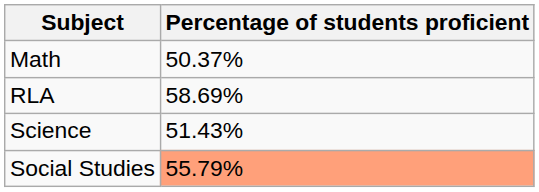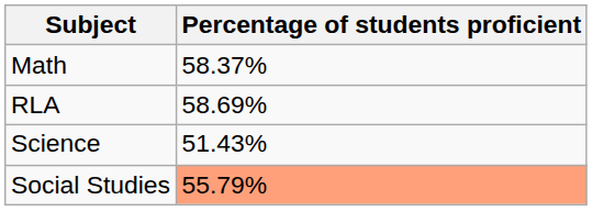 <table class="wikitable">
 <tr>
 <th>Subject</th>
 <th>Percentage of students proficient</th>
 </tr>
 <tr valign="top">
 <td>Math</td>
-<td>50.37%</td>
+<td>58.37%</td>
 </tr>
 <tr valign="top">
 <td>RLA</td>
 <td>58.69%</td>
 </tr>
 <tr valign="top">
 <td>Science</td>
 <td>51.43%</td>
 </tr>
 <tr valign="top">
 <td>Social Studies</td>
 <td style="background: lightsalmon;">55.79%</td>
 </tr>
 </table>
